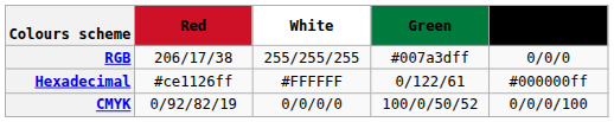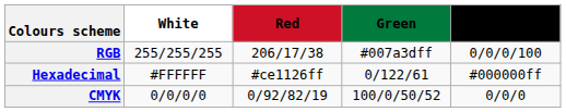 <table class="wikitable" style="text-align:center;">
 <tr>
 <th><br>Colours scheme</th>
+<th style="background:#FFFFFF; width:100px"><span>White</span></th>
 <th style="background:#ce1126; width:100px"><span>Red</span></th>
-<th style="background:#FFFFFF; width:100px"><span>White</span></th>
 <th style="background:#007a3d; width:100px"><span>Green</span></th>
 <th style="background:#000000; width:100px"><span>Black</span></th>
 </tr>
 <tr>
 <td style="background:#F2F2F2; text-align:right"><strong><a href='#'>RGB</a></strong></td>
+<td><code>255/255/255</code></td>
 <td><code>206/17/38</code></td>
-<td><code>255/255/255</code></td>
 <td><code>#007a3dff</code></td>
-<td><code>0/0/0</code></td>
+<td><code>0/0/0/100</code></td>
 </tr>
 <tr>
 <td style="background:#F2F2F2; text-align:right"><strong><a href='#'>Hexadecimal</a></strong></td>
+<td><code>#FFFFFF</code></td>
 <td><code>#ce1126ff</code></td>
-<td><code>#FFFFFF</code></td>
 <td><code>0/122/61</code></td>
 <td><code>#000000ff</code></td>
 </tr>
 <tr>
 <td style="background:#F2F2F2; text-align:right"><strong><a href='#'>CMYK</a></strong></td>
+<td><code>0/0/0/0</code></td>
 <td><code>0/92/82/19</code></td>
-<td><code>0/0/0/0</code></td>
 <td><code>100/0/50/52</code></td>
-<td><code>0/0/0/100</code></td>
+<td><code>0/0/0</code></td>
 </tr>
 </table>
